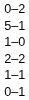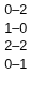 <table cellspacing=1 width=70%>
 <tr>
 <th width=25%></th>
 <th width=30%></th>
 <th width=15%></th>
 <th width=30%></th>
 </tr>
 <tr>
 <td></td>
 <td align=right></td>
 <td align=center>0–2</td>
-<td></td>
-</tr>
-<tr>
-<td></td>
-<td align=right></td>
-<td align=center>5–1</td>
 <td></td>
 </tr>
 <tr>
 <td></td>
 <td align=right></td>
 <td align=center>1–0</td>
 <td></td>
 </tr>
 <tr>
 <td></td>
 <td align=right></td>
 <td align=center>2–2</td>
 <td></td>
 </tr>
 <tr>
 <td></td>
 <td align=right></td>
-<td align=center>1–1</td>
-<td></td>
-</tr>
-<tr>
-<td></td>
-<td align=right></td>
 <td align=center>0–1</td>
 <td></td>
 </tr>
 </table>
